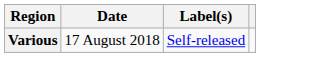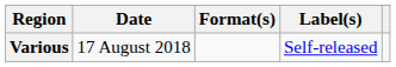 <table class="wikitable plainrowheaders">
 <tr>
 <th scope="col">Region</th>
 <th scope="col">Date</th>
+<th scope="col">Format(s)</th>
 <th scope="col">Label(s)</th>
 <th scope="col"></th>
 </tr>
 <tr>
 <th scope="row">Various</th>
 <td>17 August 2018</td>
+<td></td>
 <td><a href='#'>Self-released</a></td>
 <td style="text-align:center;"></td>
 </tr>
 </table>
